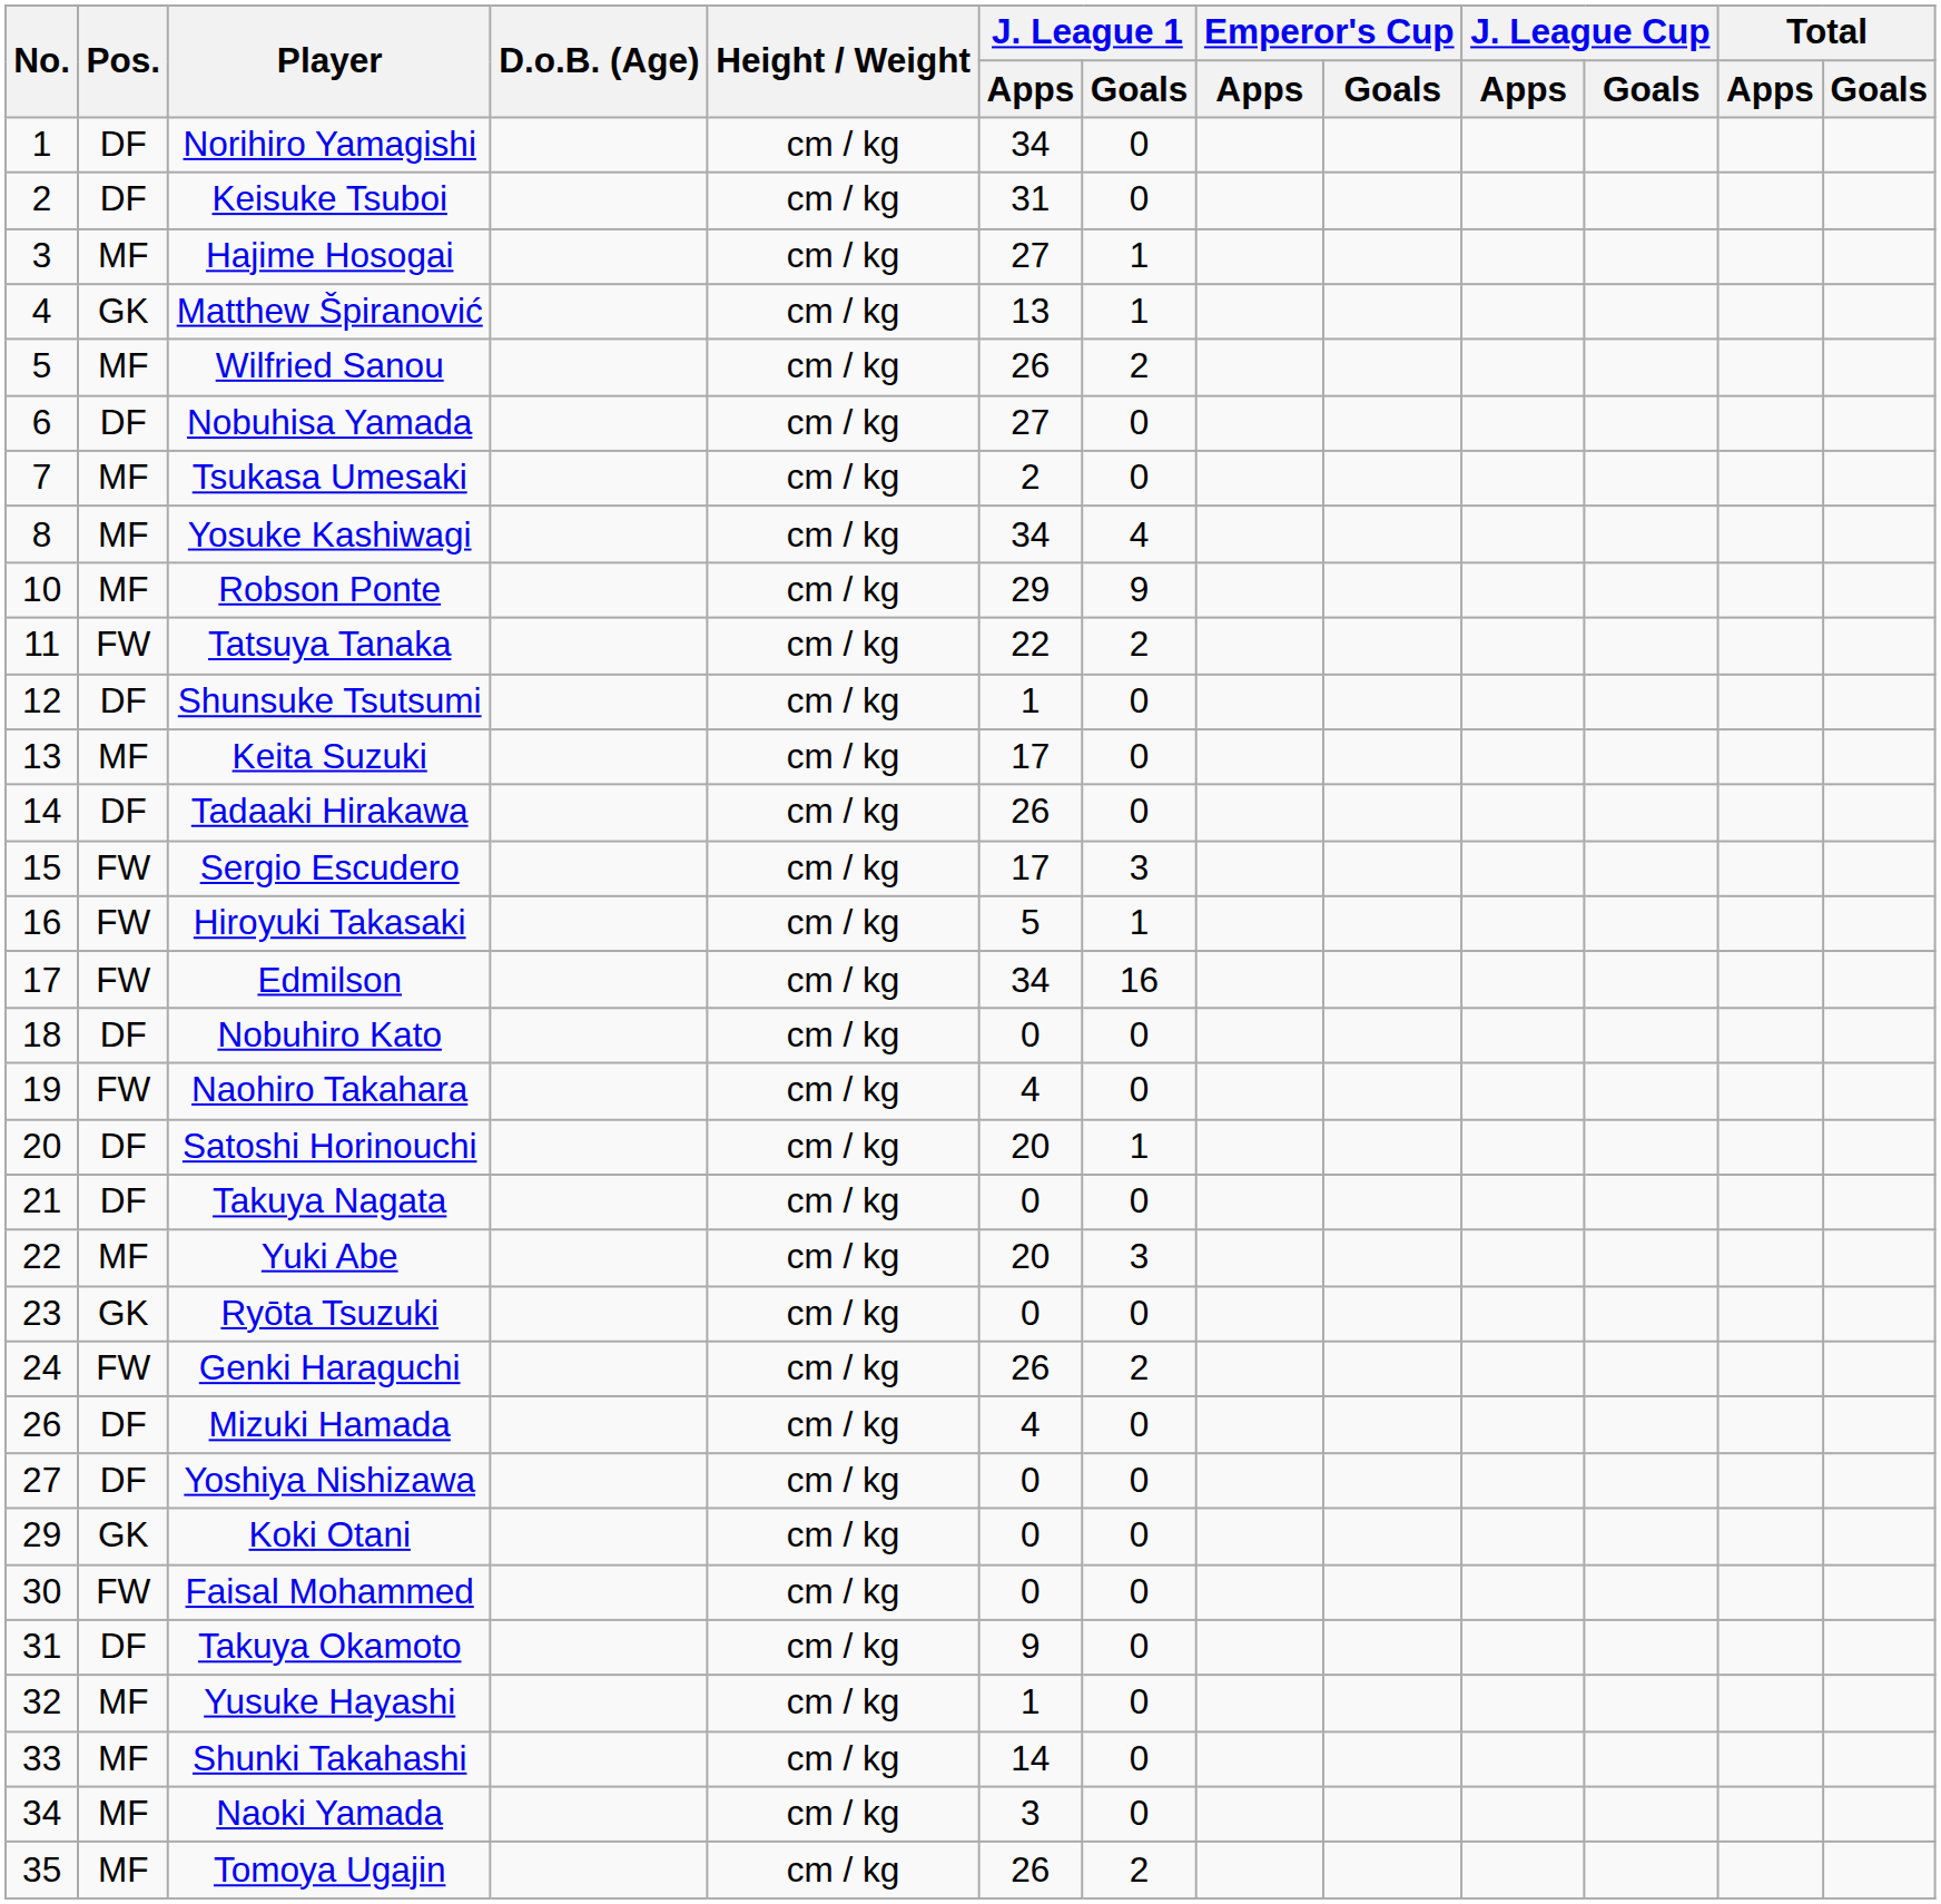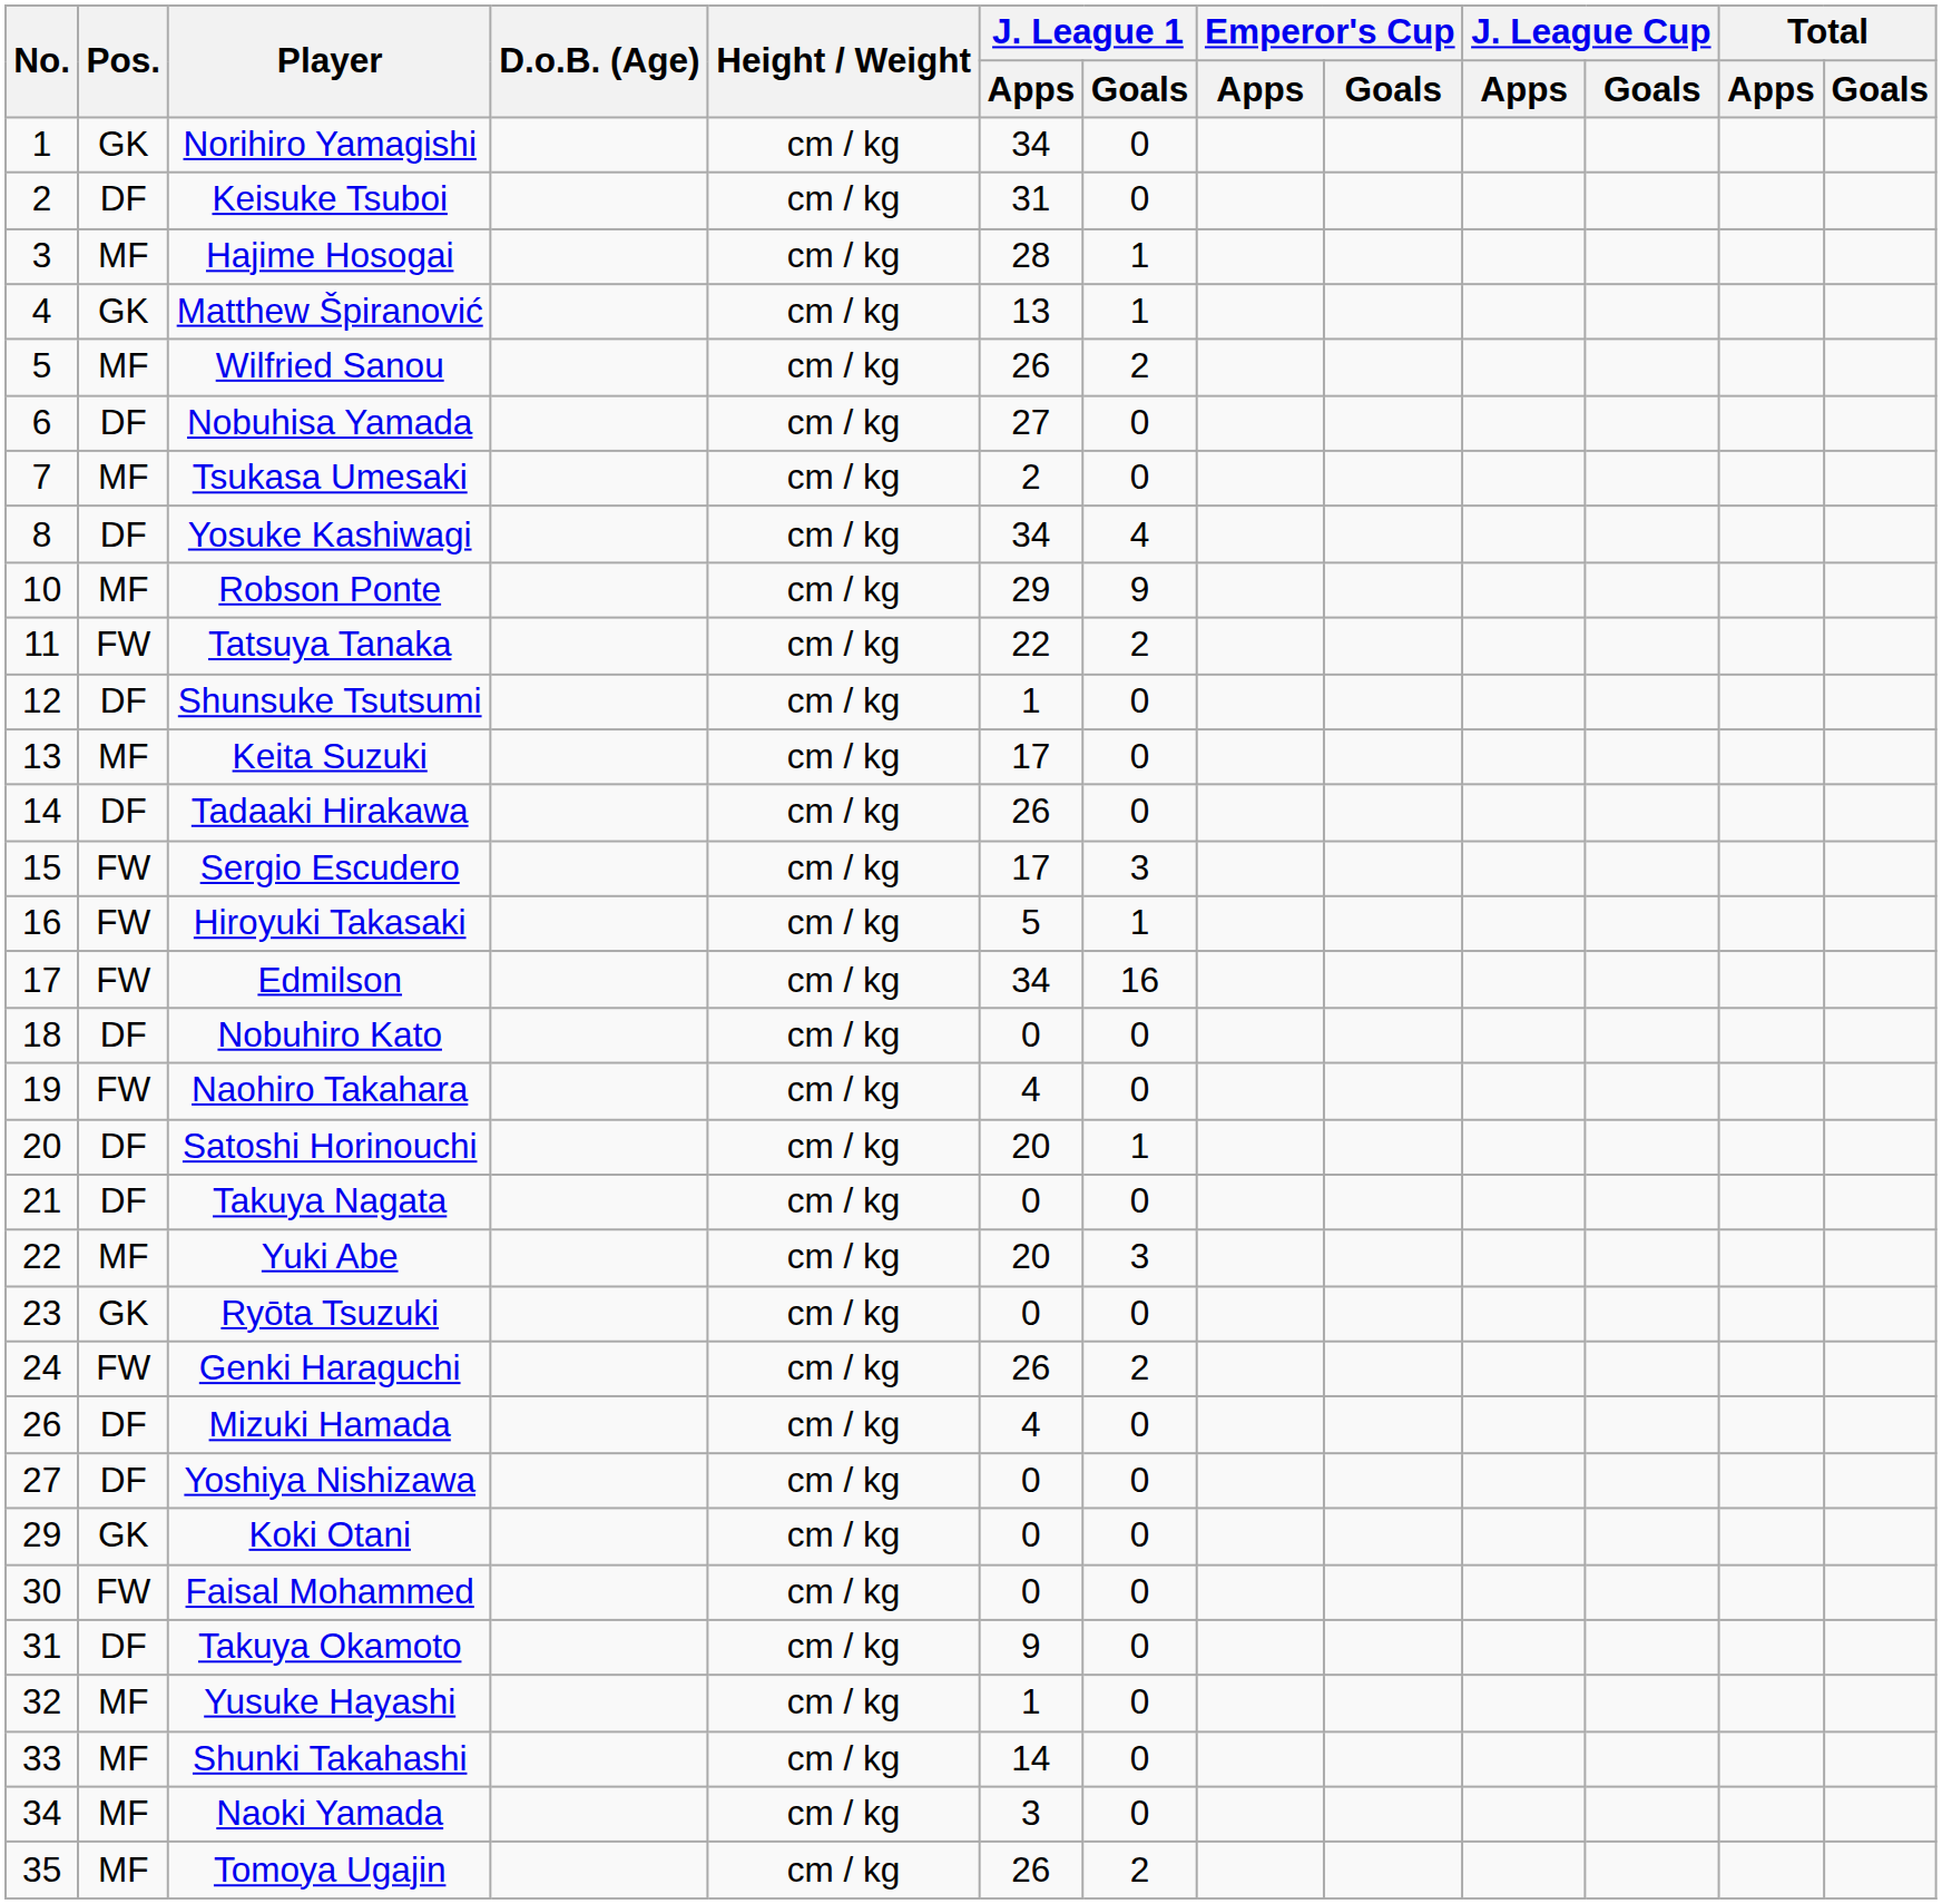 <table class="wikitable" style="text-align:center;">
 <tr>
 <th rowspan="2">No.</th>
 <th rowspan="2">Pos.</th>
 <th rowspan="2">Player</th>
 <th rowspan="2">D.o.B. (Age)</th>
 <th rowspan="2">Height / Weight</th>
 <th colspan="2"><a href='#'>J. League 1</a></th>
 <th colspan="2"><a href='#'>Emperor's Cup</a></th>
 <th colspan="2"><a href='#'>J. League Cup</a></th>
 <th colspan="2">Total</th>
 </tr>
 <tr>
 <th>Apps</th>
 <th>Goals</th>
 <th>Apps</th>
 <th>Goals</th>
 <th>Apps</th>
 <th>Goals</th>
 <th>Apps</th>
 <th>Goals</th>
 </tr>
 <tr>
 <td>1</td>
-<td>DF</td>
+<td>GK</td>
 <td><a href='#'>Norihiro Yamagishi</a></td>
 <td></td>
 <td>cm / kg</td>
 <td>34</td>
 <td>0</td>
 <td></td>
 <td></td>
 <td></td>
 <td></td>
 <td></td>
 <td></td>
 </tr>
 <tr>
 <td>2</td>
 <td>DF</td>
 <td><a href='#'>Keisuke Tsuboi</a></td>
 <td></td>
 <td>cm / kg</td>
 <td>31</td>
 <td>0</td>
 <td></td>
 <td></td>
 <td></td>
 <td></td>
 <td></td>
 <td></td>
 </tr>
 <tr>
 <td>3</td>
 <td>MF</td>
 <td><a href='#'>Hajime Hosogai</a></td>
 <td></td>
 <td>cm / kg</td>
-<td>27</td>
+<td>28</td>
 <td>1</td>
 <td></td>
 <td></td>
 <td></td>
 <td></td>
 <td></td>
 <td></td>
 </tr>
 <tr>
 <td>4</td>
 <td>GK</td>
 <td><a href='#'>Matthew Špiranović</a></td>
 <td></td>
 <td>cm / kg</td>
 <td>13</td>
 <td>1</td>
 <td></td>
 <td></td>
 <td></td>
 <td></td>
 <td></td>
 <td></td>
 </tr>
 <tr>
 <td>5</td>
 <td>MF</td>
 <td><a href='#'>Wilfried Sanou</a></td>
 <td></td>
 <td>cm / kg</td>
 <td>26</td>
 <td>2</td>
 <td></td>
 <td></td>
 <td></td>
 <td></td>
 <td></td>
 <td></td>
 </tr>
 <tr>
 <td>6</td>
 <td>DF</td>
 <td><a href='#'>Nobuhisa Yamada</a></td>
 <td></td>
 <td>cm / kg</td>
 <td>27</td>
 <td>0</td>
 <td></td>
 <td></td>
 <td></td>
 <td></td>
 <td></td>
 <td></td>
 </tr>
 <tr>
 <td>7</td>
 <td>MF</td>
 <td><a href='#'>Tsukasa Umesaki</a></td>
 <td></td>
 <td>cm / kg</td>
 <td>2</td>
 <td>0</td>
 <td></td>
 <td></td>
 <td></td>
 <td></td>
 <td></td>
 <td></td>
 </tr>
 <tr>
 <td>8</td>
-<td>MF</td>
+<td>DF</td>
 <td><a href='#'>Yosuke Kashiwagi</a></td>
 <td></td>
 <td>cm / kg</td>
 <td>34</td>
 <td>4</td>
 <td></td>
 <td></td>
 <td></td>
 <td></td>
 <td></td>
 <td></td>
 </tr>
 <tr>
 <td>10</td>
 <td>MF</td>
 <td><a href='#'>Robson Ponte</a></td>
 <td></td>
 <td>cm / kg</td>
 <td>29</td>
 <td>9</td>
 <td></td>
 <td></td>
 <td></td>
 <td></td>
 <td></td>
 <td></td>
 </tr>
 <tr>
 <td>11</td>
 <td>FW</td>
 <td><a href='#'>Tatsuya Tanaka</a></td>
 <td></td>
 <td>cm / kg</td>
 <td>22</td>
 <td>2</td>
 <td></td>
 <td></td>
 <td></td>
 <td></td>
 <td></td>
 <td></td>
 </tr>
 <tr>
 <td>12</td>
 <td>DF</td>
 <td><a href='#'>Shunsuke Tsutsumi</a></td>
 <td></td>
 <td>cm / kg</td>
 <td>1</td>
 <td>0</td>
 <td></td>
 <td></td>
 <td></td>
 <td></td>
 <td></td>
 <td></td>
 </tr>
 <tr>
 <td>13</td>
 <td>MF</td>
 <td><a href='#'>Keita Suzuki</a></td>
 <td></td>
 <td>cm / kg</td>
 <td>17</td>
 <td>0</td>
 <td></td>
 <td></td>
 <td></td>
 <td></td>
 <td></td>
 <td></td>
 </tr>
 <tr>
 <td>14</td>
 <td>DF</td>
 <td><a href='#'>Tadaaki Hirakawa</a></td>
 <td></td>
 <td>cm / kg</td>
 <td>26</td>
 <td>0</td>
 <td></td>
 <td></td>
 <td></td>
 <td></td>
 <td></td>
 <td></td>
 </tr>
 <tr>
 <td>15</td>
 <td>FW</td>
 <td><a href='#'>Sergio Escudero</a></td>
 <td></td>
 <td>cm / kg</td>
 <td>17</td>
 <td>3</td>
 <td></td>
 <td></td>
 <td></td>
 <td></td>
 <td></td>
 <td></td>
 </tr>
 <tr>
 <td>16</td>
 <td>FW</td>
 <td><a href='#'>Hiroyuki Takasaki</a></td>
 <td></td>
 <td>cm / kg</td>
 <td>5</td>
 <td>1</td>
 <td></td>
 <td></td>
 <td></td>
 <td></td>
 <td></td>
 <td></td>
 </tr>
 <tr>
 <td>17</td>
 <td>FW</td>
 <td><a href='#'>Edmilson</a></td>
 <td></td>
 <td>cm / kg</td>
 <td>34</td>
 <td>16</td>
 <td></td>
 <td></td>
 <td></td>
 <td></td>
 <td></td>
 <td></td>
 </tr>
 <tr>
 <td>18</td>
 <td>DF</td>
 <td><a href='#'>Nobuhiro Kato</a></td>
 <td></td>
 <td>cm / kg</td>
 <td>0</td>
 <td>0</td>
 <td></td>
 <td></td>
 <td></td>
 <td></td>
 <td></td>
 <td></td>
 </tr>
 <tr>
 <td>19</td>
 <td>FW</td>
 <td><a href='#'>Naohiro Takahara</a></td>
 <td></td>
 <td>cm / kg</td>
 <td>4</td>
 <td>0</td>
 <td></td>
 <td></td>
 <td></td>
 <td></td>
 <td></td>
 <td></td>
 </tr>
 <tr>
 <td>20</td>
 <td>DF</td>
 <td><a href='#'>Satoshi Horinouchi</a></td>
 <td></td>
 <td>cm / kg</td>
 <td>20</td>
 <td>1</td>
 <td></td>
 <td></td>
 <td></td>
 <td></td>
 <td></td>
 <td></td>
 </tr>
 <tr>
 <td>21</td>
 <td>DF</td>
 <td><a href='#'>Takuya Nagata</a></td>
 <td></td>
 <td>cm / kg</td>
 <td>0</td>
 <td>0</td>
 <td></td>
 <td></td>
 <td></td>
 <td></td>
 <td></td>
 <td></td>
 </tr>
 <tr>
 <td>22</td>
 <td>MF</td>
 <td><a href='#'>Yuki Abe</a></td>
 <td></td>
 <td>cm / kg</td>
 <td>20</td>
 <td>3</td>
 <td></td>
 <td></td>
 <td></td>
 <td></td>
 <td></td>
 <td></td>
 </tr>
 <tr>
 <td>23</td>
 <td>GK</td>
 <td><a href='#'>Ryōta Tsuzuki</a></td>
 <td></td>
 <td>cm / kg</td>
 <td>0</td>
 <td>0</td>
 <td></td>
 <td></td>
 <td></td>
 <td></td>
 <td></td>
 <td></td>
 </tr>
 <tr>
 <td>24</td>
 <td>FW</td>
 <td><a href='#'>Genki Haraguchi</a></td>
 <td></td>
 <td>cm / kg</td>
 <td>26</td>
 <td>2</td>
 <td></td>
 <td></td>
 <td></td>
 <td></td>
 <td></td>
 <td></td>
 </tr>
 <tr>
 <td>26</td>
 <td>DF</td>
 <td><a href='#'>Mizuki Hamada</a></td>
 <td></td>
 <td>cm / kg</td>
 <td>4</td>
 <td>0</td>
 <td></td>
 <td></td>
 <td></td>
 <td></td>
 <td></td>
 <td></td>
 </tr>
 <tr>
 <td>27</td>
 <td>DF</td>
 <td><a href='#'>Yoshiya Nishizawa</a></td>
 <td></td>
 <td>cm / kg</td>
 <td>0</td>
 <td>0</td>
 <td></td>
 <td></td>
 <td></td>
 <td></td>
 <td></td>
 <td></td>
 </tr>
 <tr>
 <td>29</td>
 <td>GK</td>
 <td><a href='#'>Koki Otani</a></td>
 <td></td>
 <td>cm / kg</td>
 <td>0</td>
 <td>0</td>
 <td></td>
 <td></td>
 <td></td>
 <td></td>
 <td></td>
 <td></td>
 </tr>
 <tr>
 <td>30</td>
 <td>FW</td>
 <td><a href='#'>Faisal Mohammed</a></td>
 <td></td>
 <td>cm / kg</td>
 <td>0</td>
 <td>0</td>
 <td></td>
 <td></td>
 <td></td>
 <td></td>
 <td></td>
 <td></td>
 </tr>
 <tr>
 <td>31</td>
 <td>DF</td>
 <td><a href='#'>Takuya Okamoto</a></td>
 <td></td>
 <td>cm / kg</td>
 <td>9</td>
 <td>0</td>
 <td></td>
 <td></td>
 <td></td>
 <td></td>
 <td></td>
 <td></td>
 </tr>
 <tr>
 <td>32</td>
 <td>MF</td>
 <td><a href='#'>Yusuke Hayashi</a></td>
 <td></td>
 <td>cm / kg</td>
 <td>1</td>
 <td>0</td>
 <td></td>
 <td></td>
 <td></td>
 <td></td>
 <td></td>
 <td></td>
 </tr>
 <tr>
 <td>33</td>
 <td>MF</td>
 <td><a href='#'>Shunki Takahashi</a></td>
 <td></td>
 <td>cm / kg</td>
 <td>14</td>
 <td>0</td>
 <td></td>
 <td></td>
 <td></td>
 <td></td>
 <td></td>
 <td></td>
 </tr>
 <tr>
 <td>34</td>
 <td>MF</td>
 <td><a href='#'>Naoki Yamada</a></td>
 <td></td>
 <td>cm / kg</td>
 <td>3</td>
 <td>0</td>
 <td></td>
 <td></td>
 <td></td>
 <td></td>
 <td></td>
 <td></td>
 </tr>
 <tr>
 <td>35</td>
 <td>MF</td>
 <td><a href='#'>Tomoya Ugajin</a></td>
 <td></td>
 <td>cm / kg</td>
 <td>26</td>
 <td>2</td>
 <td></td>
 <td></td>
 <td></td>
 <td></td>
 <td></td>
 <td></td>
 </tr>
 </table>
